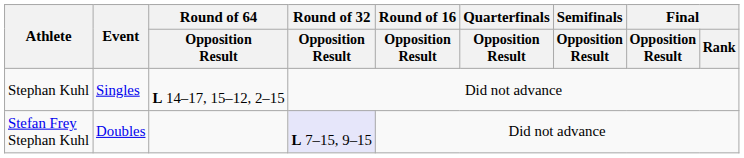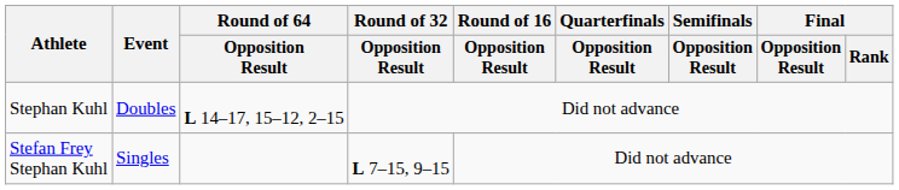 <table class="wikitable" style="font-size:90%">
 <tr>
 <th rowspan="2">Athlete</th>
 <th rowspan="2">Event</th>
 <th>Round of 64</th>
 <th>Round of 32</th>
 <th>Round of 16</th>
 <th>Quarterfinals</th>
 <th>Semifinals</th>
 <th colspan=2>Final</th>
 </tr>
 <tr style="font-size:95%">
 <th>Opposition<br>Result</th>
 <th>Opposition<br>Result</th>
 <th>Opposition<br>Result</th>
 <th>Opposition<br>Result</th>
 <th>Opposition<br>Result</th>
 <th>Opposition<br>Result</th>
 <th>Rank</th>
 </tr>
 <tr align=center>
 <td align=left>Stephan Kuhl</td>
-<td align=left><a href='#'>Singles</a></td>
+<td align=left><a href='#'>Doubles</a></td>
 <td><br><strong>L</strong> 14–17, 15–12, 2–15</td>
 <td colspan=6>Did not advance</td>
 </tr>
 <tr align=center>
 <td align=left><a href='#'>Stefan Frey</a><br>Stephan Kuhl</td>
-<td align=left><a href='#'>Doubles</a></td>
+<td align=left><a href='#'>Singles</a></td>
 <td></td>
-<td style="background: lavender;"><br><strong>L</strong> 7–15, 9–15</td>
+<td><br><strong>L</strong> 7–15, 9–15</td>
 <td colspan=5>Did not advance</td>
 </tr>
 </table>
